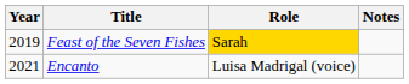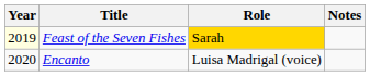 <table class="wikitable sortable">
 <tr>
 <th scope="col">Year</th>
 <th scope="col">Title</th>
 <th scope="col">Role</th>
 <th class="unsortable" scope="col">Notes</th>
 </tr>
 <tr>
-<td>2019</td>
+<td style="background: lightyellow;">2019</td>
 <td><a href='#'><em>Feast of the Seven Fishes</em></a></td>
 <td style="background: gold;">Sarah</td>
 <td></td>
 </tr>
 <tr>
-<td>2021</td>
+<td>2020</td>
 <td><em><a href='#'>Encanto</a></em></td>
 <td>Luisa Madrigal (voice)</td>
 <td></td>
 </tr>
 </table>
